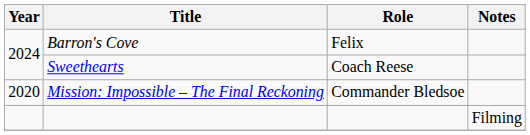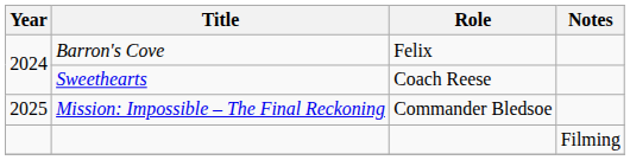 <table class="wikitable sortable">
 <tr>
 <th>Year</th>
 <th>Title</th>
 <th>Role</th>
 <th class="unsortable">Notes</th>
 </tr>
 <tr>
 <td rowspan=2>2024</td>
 <td><em>Barron's Cove</em></td>
 <td>Felix</td>
 <td></td>
 </tr>
 <tr>
 <td><em><a href='#'>Sweethearts</a></em></td>
 <td>Coach Reese</td>
 <td></td>
 </tr>
 <tr>
-<td>2020</td>
+<td>2025</td>
 <td><em><a href='#'>Mission: Impossible – The Final Reckoning</a></em></td>
 <td>Commander Bledsoe</td>
 <td></td>
 </tr>
 <tr>
 <td></td>
 <td></td>
 <td></td>
 <td>Filming</td>
 </tr>
 <tr>
 </tr>
 </table>
